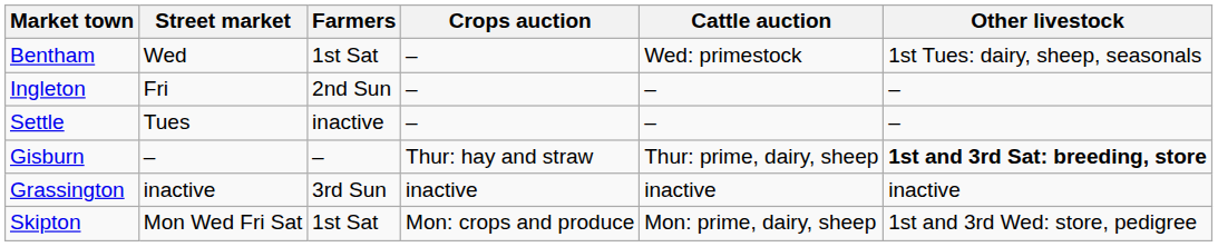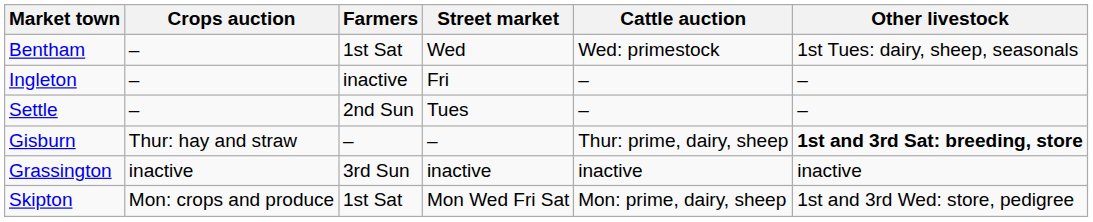 <table class="wikitable sortable">
 <tr>
 <th>Market town</th>
+<th>Crops auction</th>
+<th>Farmers</th>
 <th>Street market</th>
-<th>Farmers</th>
-<th>Crops auction</th>
 <th>Cattle auction</th>
 <th>Other livestock</th>
 </tr>
 <tr>
 <td><a href='#'>Bentham</a></td>
+<td>–</td>
+<td>1st Sat</td>
 <td>Wed</td>
-<td>1st Sat</td>
-<td>–</td>
 <td>Wed: primestock</td>
 <td>1st Tues: dairy, sheep, seasonals</td>
 </tr>
 <tr>
 <td><a href='#'>Ingleton</a></td>
+<td>–</td>
+<td>inactive</td>
 <td>Fri</td>
-<td>2nd Sun</td>
-<td>–</td>
 <td>–</td>
 <td>–</td>
 </tr>
 <tr>
 <td><a href='#'>Settle</a></td>
+<td>–</td>
+<td>2nd Sun</td>
 <td>Tues</td>
-<td>inactive</td>
-<td>–</td>
 <td>–</td>
 <td>–</td>
 </tr>
 <tr>
 <td><a href='#'>Gisburn</a></td>
+<td>Thur: hay and straw</td>
 <td>–</td>
 <td>–</td>
-<td>Thur: hay and straw</td>
 <td>Thur: prime, dairy, sheep</td>
 <td><strong>1st and 3rd Sat: breeding, store</strong></td>
 </tr>
 <tr>
 <td><a href='#'>Grassington</a></td>
 <td>inactive</td>
 <td>3rd Sun</td>
 <td>inactive</td>
 <td>inactive</td>
 <td>inactive</td>
 </tr>
 <tr>
 <td><a href='#'>Skipton</a></td>
+<td>Mon: crops and produce</td>
+<td>1st Sat</td>
 <td>Mon Wed Fri Sat</td>
-<td>1st Sat</td>
-<td>Mon: crops and produce</td>
 <td>Mon: prime, dairy, sheep</td>
 <td>1st and 3rd Wed: store, pedigree</td>
 </tr>
 </table>
